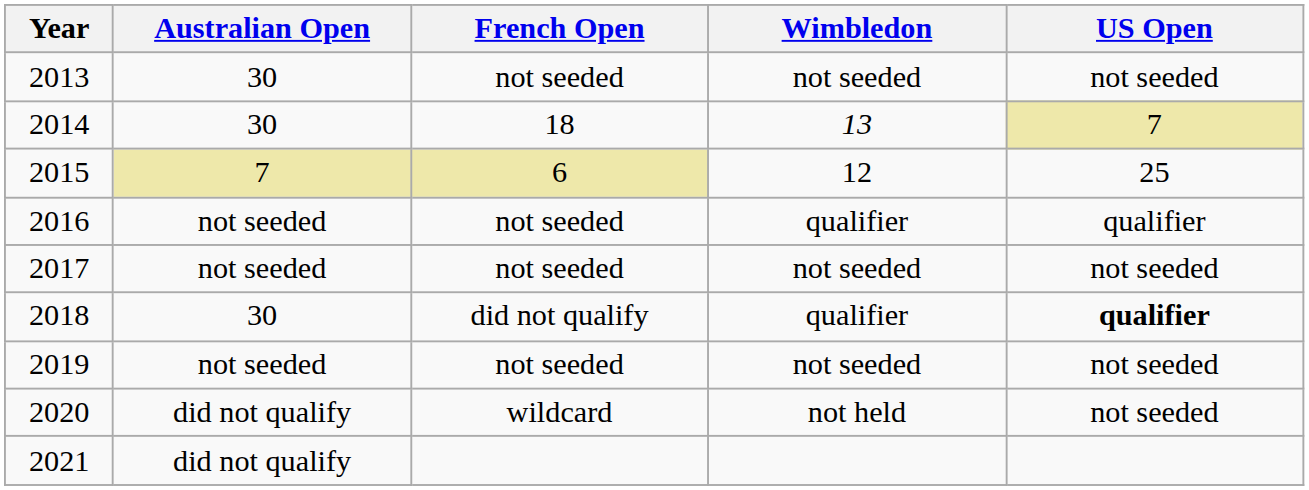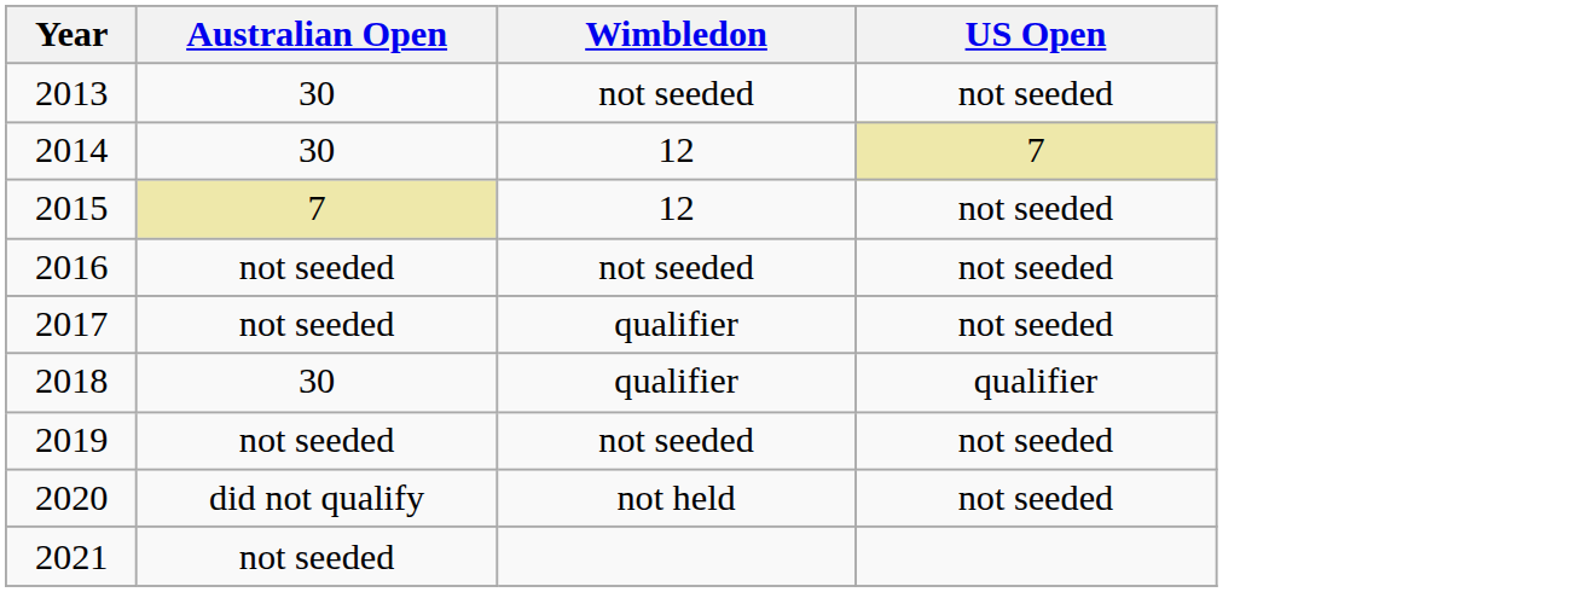 <table class="wikitable nowrap" style=text-align:center>
 <tr>
 <th width=50>Year</th>
 <th width=150><a href='#'>Australian Open</a></th>
-<th width=150><a href='#'>French Open</a></th>
 <th width=150><a href='#'>Wimbledon</a></th>
 <th width=150><a href='#'>US Open</a></th>
 </tr>
 <tr>
 <td scope="row">2013</td>
 <td>30</td>
 <td>not seeded</td>
 <td>not seeded</td>
-<td>not seeded</td>
 </tr>
 <tr>
 <td scope="row">2014</td>
 <td>30</td>
-<td>18</td>
-<td><em>13</em></td>
+<td>12</td>
 <td style="background:#eee8aa;">7</td>
 </tr>
 <tr>
 <td scope="row">2015</td>
 <td style="background:#eee8aa;">7</td>
-<td style="background:#eee8aa;">6</td>
 <td>12</td>
-<td>25</td>
+<td>not seeded</td>
 </tr>
 <tr>
 <td scope="row">2016</td>
 <td>not seeded</td>
 <td>not seeded</td>
-<td>qualifier</td>
-<td>qualifier</td>
+<td>not seeded</td>
 </tr>
 <tr>
 <td scope="row">2017</td>
 <td>not seeded</td>
-<td>not seeded</td>
-<td>not seeded</td>
+<td>qualifier</td>
 <td>not seeded</td>
 </tr>
 <tr>
 <td scope="row">2018</td>
 <td>30</td>
-<td>did not qualify</td>
 <td>qualifier</td>
-<td><strong>qualifier</strong></td>
+<td>qualifier</td>
 </tr>
 <tr>
 <td scope="row">2019</td>
-<td>not seeded</td>
 <td>not seeded</td>
 <td>not seeded</td>
 <td>not seeded</td>
 </tr>
 <tr>
 <td scope="row">2020</td>
 <td>did not qualify</td>
-<td>wildcard</td>
 <td>not held</td>
 <td>not seeded</td>
 </tr>
 <tr>
 <td scope="row">2021</td>
-<td>did not qualify</td>
-<td></td>
+<td>not seeded</td>
 <td></td>
 <td></td>
 </tr>
 </table>
